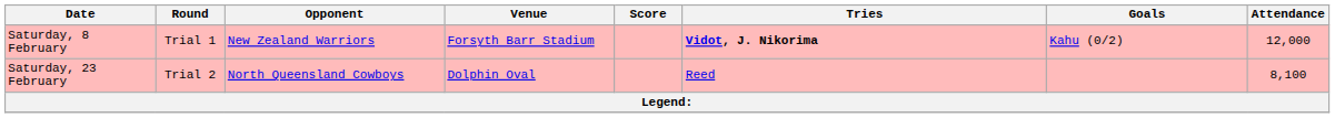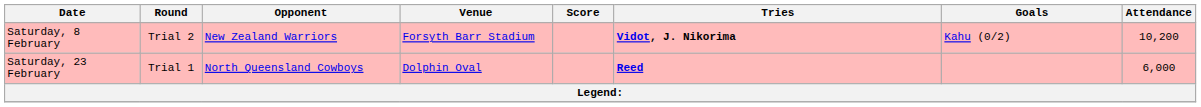 <table class="wikitable" style="font-size:75%;">
 <tr>
 <th width="115">Date</th>
 <th width="50">Round</th>
 <th width="170">Opponent</th>
 <th width="130">Venue</th>
 <th width="50">Score</th>
 <th width="285">Tries</th>
 <th width="155">Goals</th>
 <th width="60">Attendance</th>
 </tr>
 <tr bgcolor=#FFBBBB>
 <td>Saturday, 8 February</td>
-<td style="text-align:center;">Trial 1</td>
+<td style="text-align:center;">Trial 2</td>
 <td> <a href='#'>New Zealand Warriors</a></td>
 <td><a href='#'>Forsyth Barr Stadium</a></td>
 <td style="text-align:center;"></td>
 <td><strong><a href='#'>Vidot</a>, J. Nikorima</strong></td>
 <td><a href='#'>Kahu</a> (0/2)</td>
-<td style="text-align:center;">12,000</td>
+<td style="text-align:center;">10,200</td>
 </tr>
 <tr bgcolor=#FFBBBB>
 <td>Saturday, 23 February</td>
-<td style="text-align:center;">Trial 2</td>
+<td style="text-align:center;">Trial 1</td>
 <td> <a href='#'>North Queensland Cowboys</a></td>
 <td><a href='#'>Dolphin Oval</a></td>
 <td style="text-align:center;"></td>
-<td><a href='#'>Reed</a></td>
+<td><strong><a href='#'>Reed</a></strong></td>
 <td></td>
-<td style="text-align:center;">8,100</td>
+<td style="text-align:center;">6,000</td>
 </tr>
 <tr>
 <th colspan="11"><strong>Legend</strong>:   </th>
 </tr>
 <tr>
 </tr>
 </table>
